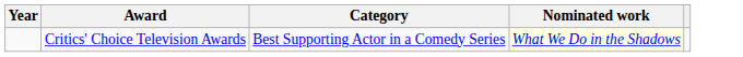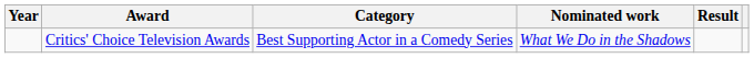 <table class="wikitable sortable">
 <tr>
 <th>Year</th>
 <th>Award</th>
 <th>Category</th>
 <th>Nominated work</th>
+<th>Result</th>
 <th></th>
 </tr>
 <tr>
 <td></td>
 <td><a href='#'>Critics' Choice Television Awards</a></td>
 <td><a href='#'>Best Supporting Actor in a Comedy Series</a></td>
-<td style="background: lightyellow;"><em><a href='#'>What We Do in the Shadows</a></em></td>
+<td><em><a href='#'>What We Do in the Shadows</a></em></td>
+<td></td>
 <td></td>
 </tr>
 </table>
